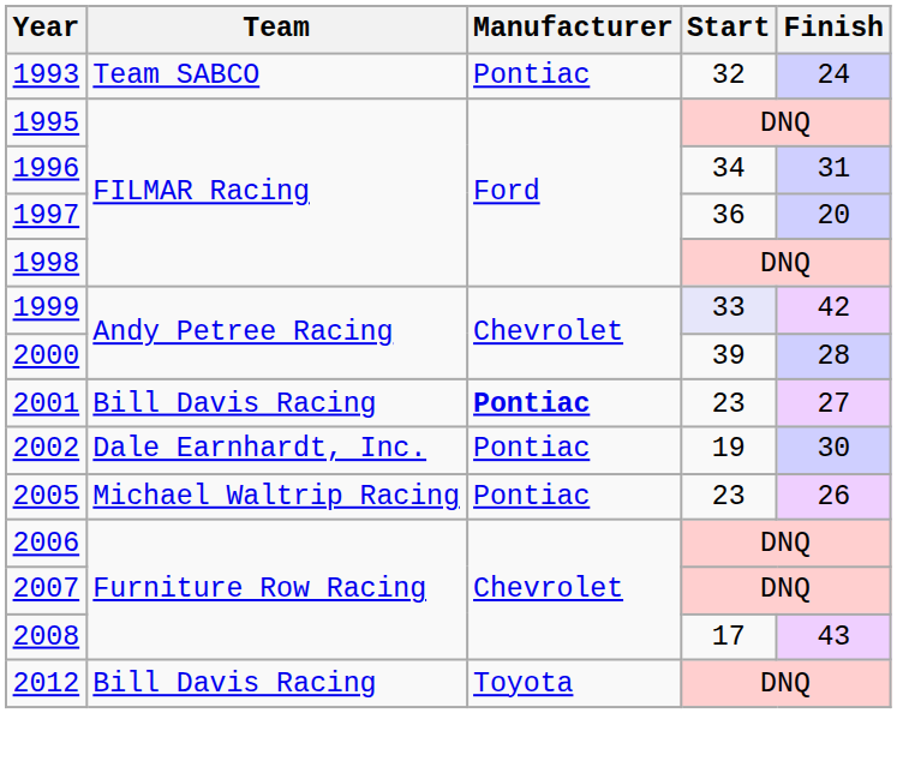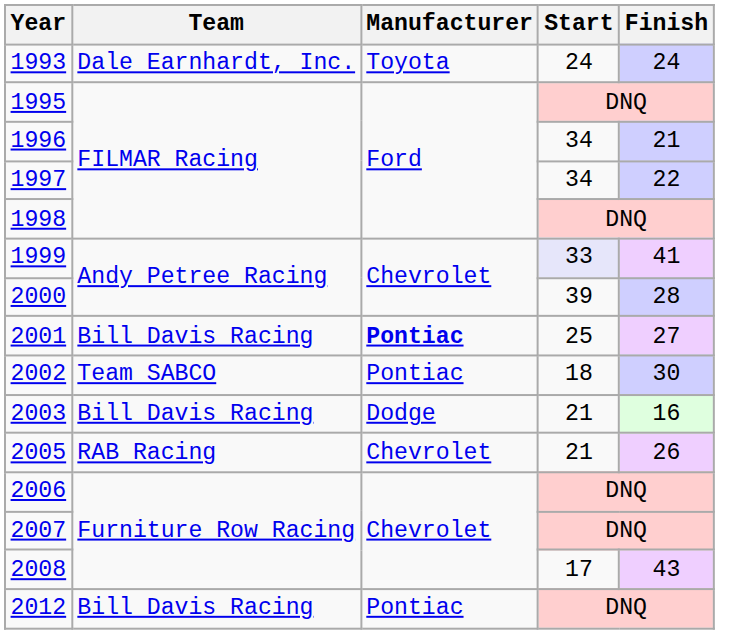 <table class="wikitable" style="font-size: 90%;">
 <tr>
 <th>Year</th>
 <th>Team</th>
 <th>Manufacturer</th>
 <th>Start</th>
 <th>Finish</th>
 </tr>
 <tr>
 <td><a href='#'>1993</a></td>
-<td><a href='#'>Team SABCO</a></td>
-<td><a href='#'>Pontiac</a></td>
-<td align=center>32</td>
+<td><a href='#'>Dale Earnhardt, Inc.</a></td>
+<td><a href='#'>Toyota</a></td>
+<td align=center>24</td>
 <td align=center style="background:#CFCFFF;">24</td>
 </tr>
 <tr>
 <td><a href='#'>1995</a></td>
 <td rowspan=4><a href='#'>FILMAR Racing</a></td>
 <td rowspan=4><a href='#'>Ford</a></td>
 <td align=center colspan=2 style="background:#FFCFCF;">DNQ</td>
 </tr>
 <tr>
 <td><a href='#'>1996</a></td>
 <td align=center>34</td>
-<td align=center style="background:#CFCFFF;">31</td>
+<td align=center style="background:#CFCFFF;">21</td>
 </tr>
 <tr>
 <td><a href='#'>1997</a></td>
-<td align=center>36</td>
-<td align=center style="background:#CFCFFF;">20</td>
+<td align=center>34</td>
+<td align=center style="background:#CFCFFF;">22</td>
 </tr>
 <tr>
 <td><a href='#'>1998</a></td>
 <td align=center colspan=2 style="background:#FFCFCF;">DNQ</td>
 </tr>
 <tr>
 <td><a href='#'>1999</a></td>
 <td rowspan=2><a href='#'>Andy Petree Racing</a></td>
 <td rowspan=2><a href='#'>Chevrolet</a></td>
 <td align=center style="background: lavender;">33</td>
-<td align=center style="background:#EFCFFF;">42</td>
+<td align=center style="background:#EFCFFF;">41</td>
 </tr>
 <tr>
 <td><a href='#'>2000</a></td>
 <td align=center>39</td>
 <td align=center style="background:#CFCFFF;">28</td>
 </tr>
 <tr>
 <td><a href='#'>2001</a></td>
 <td><a href='#'>Bill Davis Racing</a></td>
 <td><strong><a href='#'>Pontiac</a></strong></td>
-<td align=center>23</td>
+<td align=center>25</td>
 <td align=center style="background:#EFCFFF;">27</td>
 </tr>
 <tr>
 <td><a href='#'>2002</a></td>
-<td><a href='#'>Dale Earnhardt, Inc.</a></td>
+<td><a href='#'>Team SABCO</a></td>
 <td><a href='#'>Pontiac</a></td>
-<td align=center>19</td>
+<td align=center>18</td>
 <td align=center style="background:#CFCFFF;">30</td>
 </tr>
 <tr>
+<td><a href='#'>2003</a></td>
+<td><a href='#'>Bill Davis Racing</a></td>
+<td><a href='#'>Dodge</a></td>
+<td align=center>21</td>
+<td align=center style="background:#DFFFDF;">16</td>
+</tr>
+<tr>
 <td><a href='#'>2005</a></td>
-<td><a href='#'>Michael Waltrip Racing</a></td>
-<td><a href='#'>Pontiac</a></td>
-<td align=center>23</td>
+<td><a href='#'>RAB Racing</a></td>
+<td><a href='#'>Chevrolet</a></td>
+<td align=center>21</td>
 <td align=center style="background:#EFCFFF;">26</td>
 </tr>
 <tr>
 <td><a href='#'>2006</a></td>
 <td rowspan=3><a href='#'>Furniture Row Racing</a></td>
 <td rowspan=3><a href='#'>Chevrolet</a></td>
 <td align=center colspan=2 style="background:#FFCFCF;">DNQ</td>
 </tr>
 <tr>
 <td><a href='#'>2007</a></td>
 <td align=center colspan=2 style="background:#FFCFCF;">DNQ</td>
 </tr>
 <tr>
 <td><a href='#'>2008</a></td>
 <td align=center>17</td>
 <td align=center style="background:#EFCFFF;">43</td>
 </tr>
 <tr>
 <td><a href='#'>2012</a></td>
 <td><a href='#'>Bill Davis Racing</a></td>
-<td><a href='#'>Toyota</a></td>
+<td><a href='#'>Pontiac</a></td>
 <td align=center colspan=2 style="background:#FFCFCF;">DNQ</td>
 </tr>
 </table>
